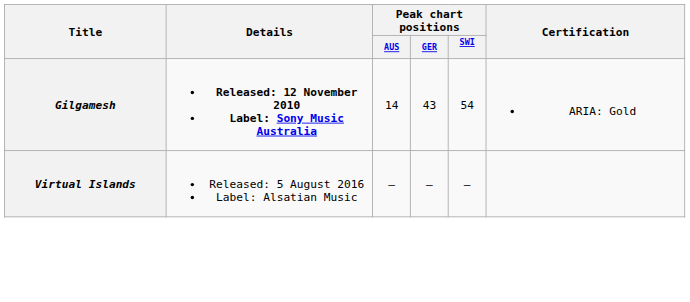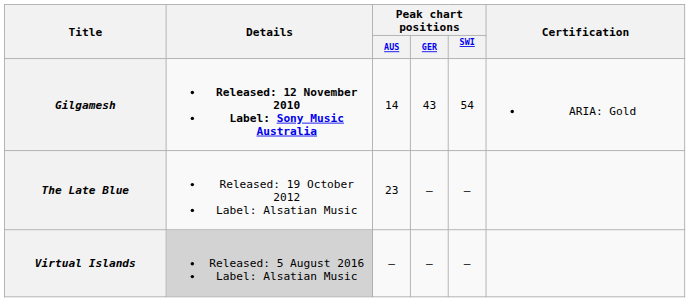 <table class="wikitable plainrowheaders" style="text-align:center;" border="1">
 <tr>
 <th scope="col" rowspan="2" style="width:14em;">Title</th>
 <th scope="col" rowspan="2" style="width:18em;">Details</th>
 <th scope="col" colspan="3">Peak chart positions</th>
 <th rowspan="2" style="width:225px;">Certification</th>
 </tr>
 <tr>
 <th style="width:4em;font-size:75%"><a href='#'>AUS</a></th>
 <th style="width:4em;font-size:75%"><a href='#'>GER</a></th>
 <th style="width:4em;font-size:75%"><a href='#'>SWI</a><br><br></th>
 </tr>
 <tr>
 <th scope="row"><em>Gilgamesh</em></th>
 <td><strong><br><ul><li>Released: 12 November 2010</li><li>Label: <a href='#'>Sony Music Australia</a></li></ul></strong></td>
 <td style="text-align:center;">14</td>
 <td style="text-align:center;">43</td>
 <td style="text-align:center;">54</td>
 <td><br><ul><li>ARIA: Gold</li></ul></td>
 </tr>
 <tr>
+<th scope="row"><em>The Late Blue</em></th>
+<td><br><ul><li>Released: 19 October 2012</li><li>Label: Alsatian Music</li></ul></td>
+<td style="text-align:center;">23</td>
+<td style="text-align:center;">—</td>
+<td style="text-align:center;">—</td>
+<td></td>
+</tr>
+<tr>
 <th scope="row"><em>Virtual Islands</em></th>
-<td><br><ul><li>Released: 5 August 2016</li><li>Label: Alsatian Music</li></ul></td>
+<td style="background: lightgrey;"><br><ul><li>Released: 5 August 2016</li><li>Label: Alsatian Music</li></ul></td>
 <td style="text-align:center;">—</td>
 <td style="text-align:center;">—</td>
 <td style="text-align:center;">—</td>
 <td></td>
 </tr>
 </table>
